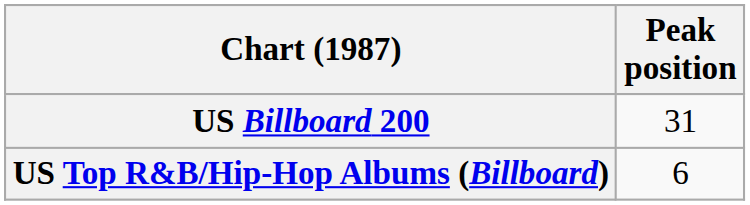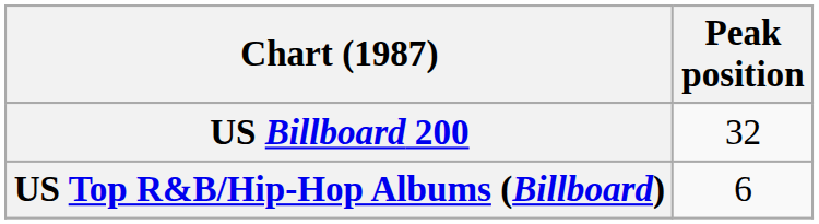 <table class="wikitable sortable plainrowheaders" style="text-align:center">
 <tr>
 <th scope="col">Chart (1987)</th>
 <th scope="col">Peak<br> position</th>
 </tr>
 <tr>
 <th scope="row">US <a href='#'><em>Billboard</em> 200</a></th>
-<td>31</td>
+<td>32</td>
 </tr>
 <tr>
 <th scope="row">US <a href='#'>Top R&B/Hip-Hop Albums</a> (<em><a href='#'>Billboard</a></em>)</th>
 <td>6</td>
 </tr>
 </table>
